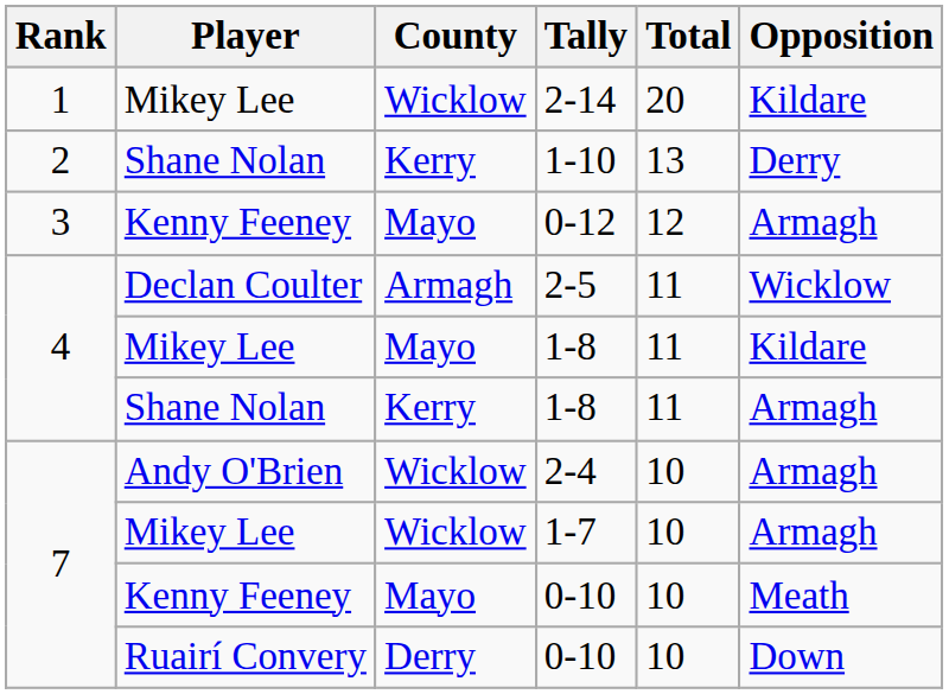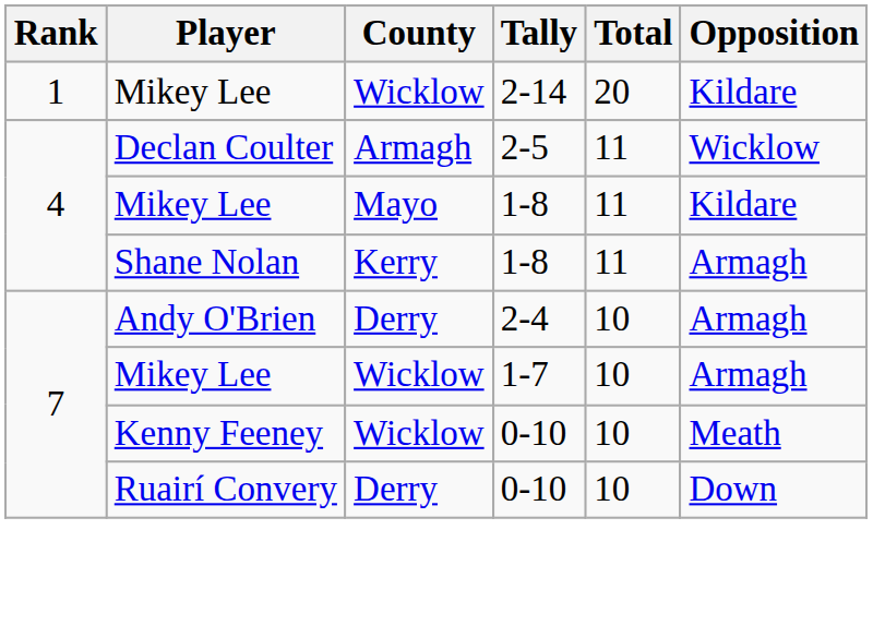 <table class="wikitable">
 <tr>
 <th>Rank</th>
 <th>Player</th>
 <th>County</th>
 <th>Tally</th>
 <th>Total</th>
 <th>Opposition</th>
 </tr>
 <tr>
 <td rowspan=1 align=center>1</td>
 <td>Mikey Lee</td>
 <td><a href='#'>Wicklow</a></td>
 <td>2-14</td>
 <td>20</td>
 <td><a href='#'>Kildare</a></td>
-</tr>
-<tr>
-<td rowspan=1 align=center>2</td>
-<td><a href='#'>Shane Nolan</a></td>
-<td><a href='#'>Kerry</a></td>
-<td>1-10</td>
-<td>13</td>
-<td><a href='#'>Derry</a></td>
-</tr>
-<tr>
-<td rowspan=1 align=center>3</td>
-<td><a href='#'>Kenny Feeney</a></td>
-<td><a href='#'>Mayo</a></td>
-<td>0-12</td>
-<td>12</td>
-<td><a href='#'>Armagh</a></td>
 </tr>
 <tr>
 <td rowspan=3 align=center>4</td>
 <td><a href='#'>Declan Coulter</a></td>
 <td><a href='#'>Armagh</a></td>
 <td>2-5</td>
 <td>11</td>
 <td><a href='#'>Wicklow</a></td>
 </tr>
 <tr>
 <td><a href='#'>Mikey Lee</a></td>
 <td><a href='#'>Mayo</a></td>
 <td>1-8</td>
 <td>11</td>
 <td><a href='#'>Kildare</a></td>
 </tr>
 <tr>
 <td><a href='#'>Shane Nolan</a></td>
 <td><a href='#'>Kerry</a></td>
 <td>1-8</td>
 <td>11</td>
 <td><a href='#'>Armagh</a></td>
 </tr>
 <tr>
 <td rowspan=4 align=center>7</td>
 <td><a href='#'>Andy O'Brien</a></td>
-<td><a href='#'>Wicklow</a></td>
+<td><a href='#'>Derry</a></td>
 <td>2-4</td>
 <td>10</td>
 <td><a href='#'>Armagh</a></td>
 </tr>
 <tr>
 <td><a href='#'>Mikey Lee</a></td>
 <td><a href='#'>Wicklow</a></td>
 <td>1-7</td>
 <td>10</td>
 <td><a href='#'>Armagh</a></td>
 </tr>
 <tr>
 <td><a href='#'>Kenny Feeney</a></td>
-<td><a href='#'>Mayo</a></td>
+<td><a href='#'>Wicklow</a></td>
 <td>0-10</td>
 <td>10</td>
 <td><a href='#'>Meath</a></td>
 </tr>
 <tr>
 <td><a href='#'>Ruairí Convery</a></td>
 <td><a href='#'>Derry</a></td>
 <td>0-10</td>
 <td>10</td>
 <td><a href='#'>Down</a></td>
 </tr>
 </table>
